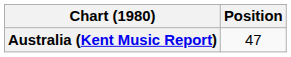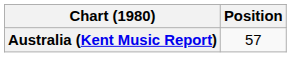 <table class="wikitable sortable plainrowheaders" style="text-align:center">
 <tr>
 <th>Chart (1980)</th>
 <th>Position</th>
 </tr>
 <tr>
 <th scope="row">Australia (<a href='#'>Kent Music Report</a>)</th>
-<td>47</td>
+<td>57</td>
 </tr>
 </table>
